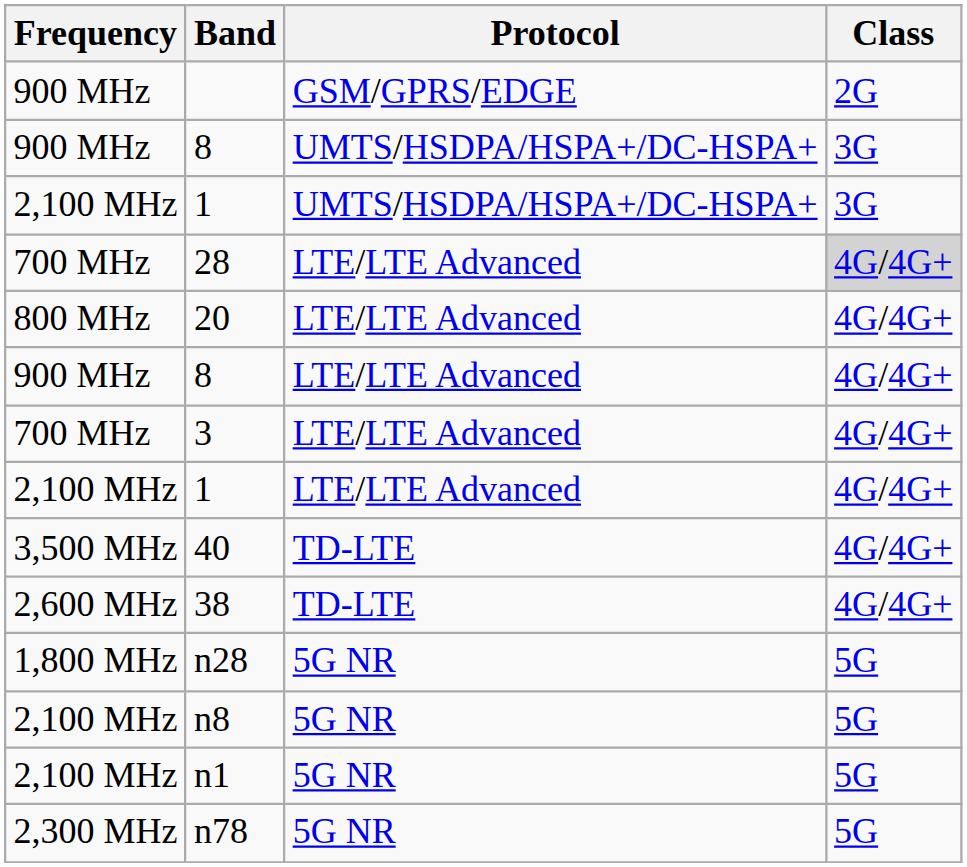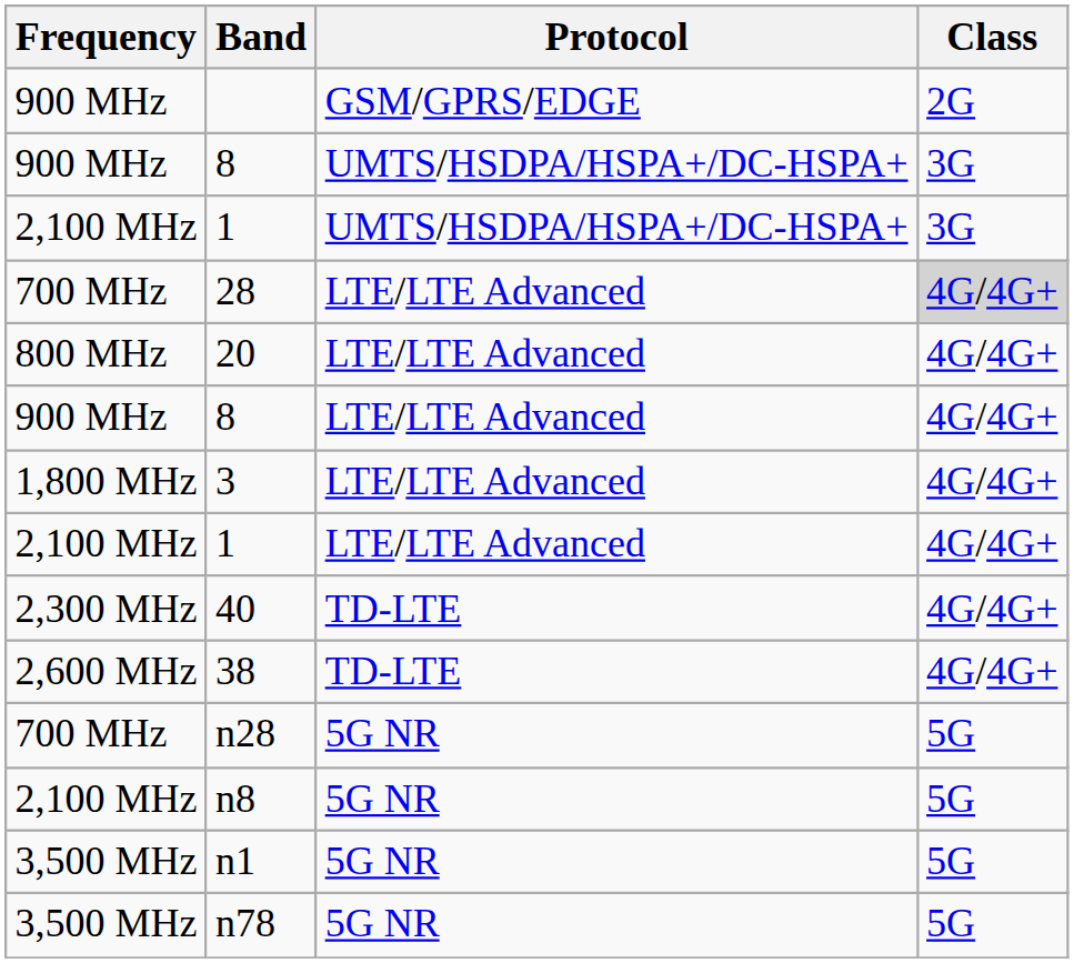 <table class="wikitable sortable">
 <tr>
 <th>Frequency</th>
 <th>Band</th>
 <th>Protocol</th>
 <th>Class</th>
 </tr>
 <tr>
 <td>900 MHz</td>
 <td></td>
 <td><a href='#'>GSM</a>/<a href='#'>GPRS</a>/<a href='#'>EDGE</a></td>
 <td><a href='#'>2G</a></td>
 </tr>
 <tr>
 <td>900 MHz</td>
 <td>8</td>
 <td><a href='#'>UMTS</a>/<a href='#'>HSDPA/HSPA+/DC-HSPA+</a></td>
 <td><a href='#'>3G</a></td>
 </tr>
 <tr>
 <td>2,100 MHz</td>
 <td>1</td>
 <td><a href='#'>UMTS</a>/<a href='#'>HSDPA/HSPA+/DC-HSPA+</a></td>
 <td><a href='#'>3G</a></td>
 </tr>
 <tr>
 <td>700 MHz</td>
 <td>28</td>
 <td><a href='#'>LTE</a>/<a href='#'>LTE Advanced</a></td>
 <td style="background: lightgrey;"><a href='#'>4G</a>/<a href='#'>4G+</a></td>
 </tr>
 <tr>
 <td>800 MHz</td>
 <td>20</td>
 <td><a href='#'>LTE</a>/<a href='#'>LTE Advanced</a></td>
 <td><a href='#'>4G</a>/<a href='#'>4G+</a></td>
 </tr>
 <tr>
 <td>900 MHz</td>
 <td>8</td>
 <td><a href='#'>LTE</a>/<a href='#'>LTE Advanced</a></td>
 <td><a href='#'>4G</a>/<a href='#'>4G+</a></td>
 </tr>
 <tr>
-<td>700 MHz</td>
+<td>1,800 MHz</td>
 <td>3</td>
 <td><a href='#'>LTE</a>/<a href='#'>LTE Advanced</a></td>
 <td><a href='#'>4G</a>/<a href='#'>4G+</a></td>
 </tr>
 <tr>
 <td>2,100 MHz</td>
 <td>1</td>
 <td><a href='#'>LTE</a>/<a href='#'>LTE Advanced</a></td>
 <td><a href='#'>4G</a>/<a href='#'>4G+</a></td>
 </tr>
 <tr>
-<td data-sort-value="3500">3,500 MHz</td>
+<td>2,300 MHz</td>
 <td>40</td>
 <td><a href='#'>TD-LTE</a></td>
 <td><a href='#'>4G</a>/<a href='#'>4G+</a></td>
 </tr>
 <tr>
 <td>2,600 MHz</td>
 <td>38</td>
 <td><a href='#'>TD-LTE</a></td>
 <td><a href='#'>4G</a>/<a href='#'>4G+</a></td>
 </tr>
 <tr>
-<td>1,800 MHz</td>
+<td>700 MHz</td>
 <td>n28</td>
 <td><a href='#'>5G NR</a></td>
 <td><a href='#'>5G</a></td>
 </tr>
 <tr>
 <td>2,100 MHz</td>
 <td>n8</td>
 <td><a href='#'>5G NR</a></td>
 <td><a href='#'>5G</a></td>
 </tr>
 <tr>
-<td>2,100 MHz</td>
+<td data-sort-value="3500">3,500 MHz</td>
 <td>n1</td>
 <td><a href='#'>5G NR</a></td>
 <td><a href='#'>5G</a></td>
 </tr>
 <tr>
-<td>2,300 MHz</td>
+<td data-sort-value="3500">3,500 MHz</td>
 <td>n78</td>
 <td><a href='#'>5G NR</a></td>
 <td><a href='#'>5G</a></td>
 </tr>
 </table>
